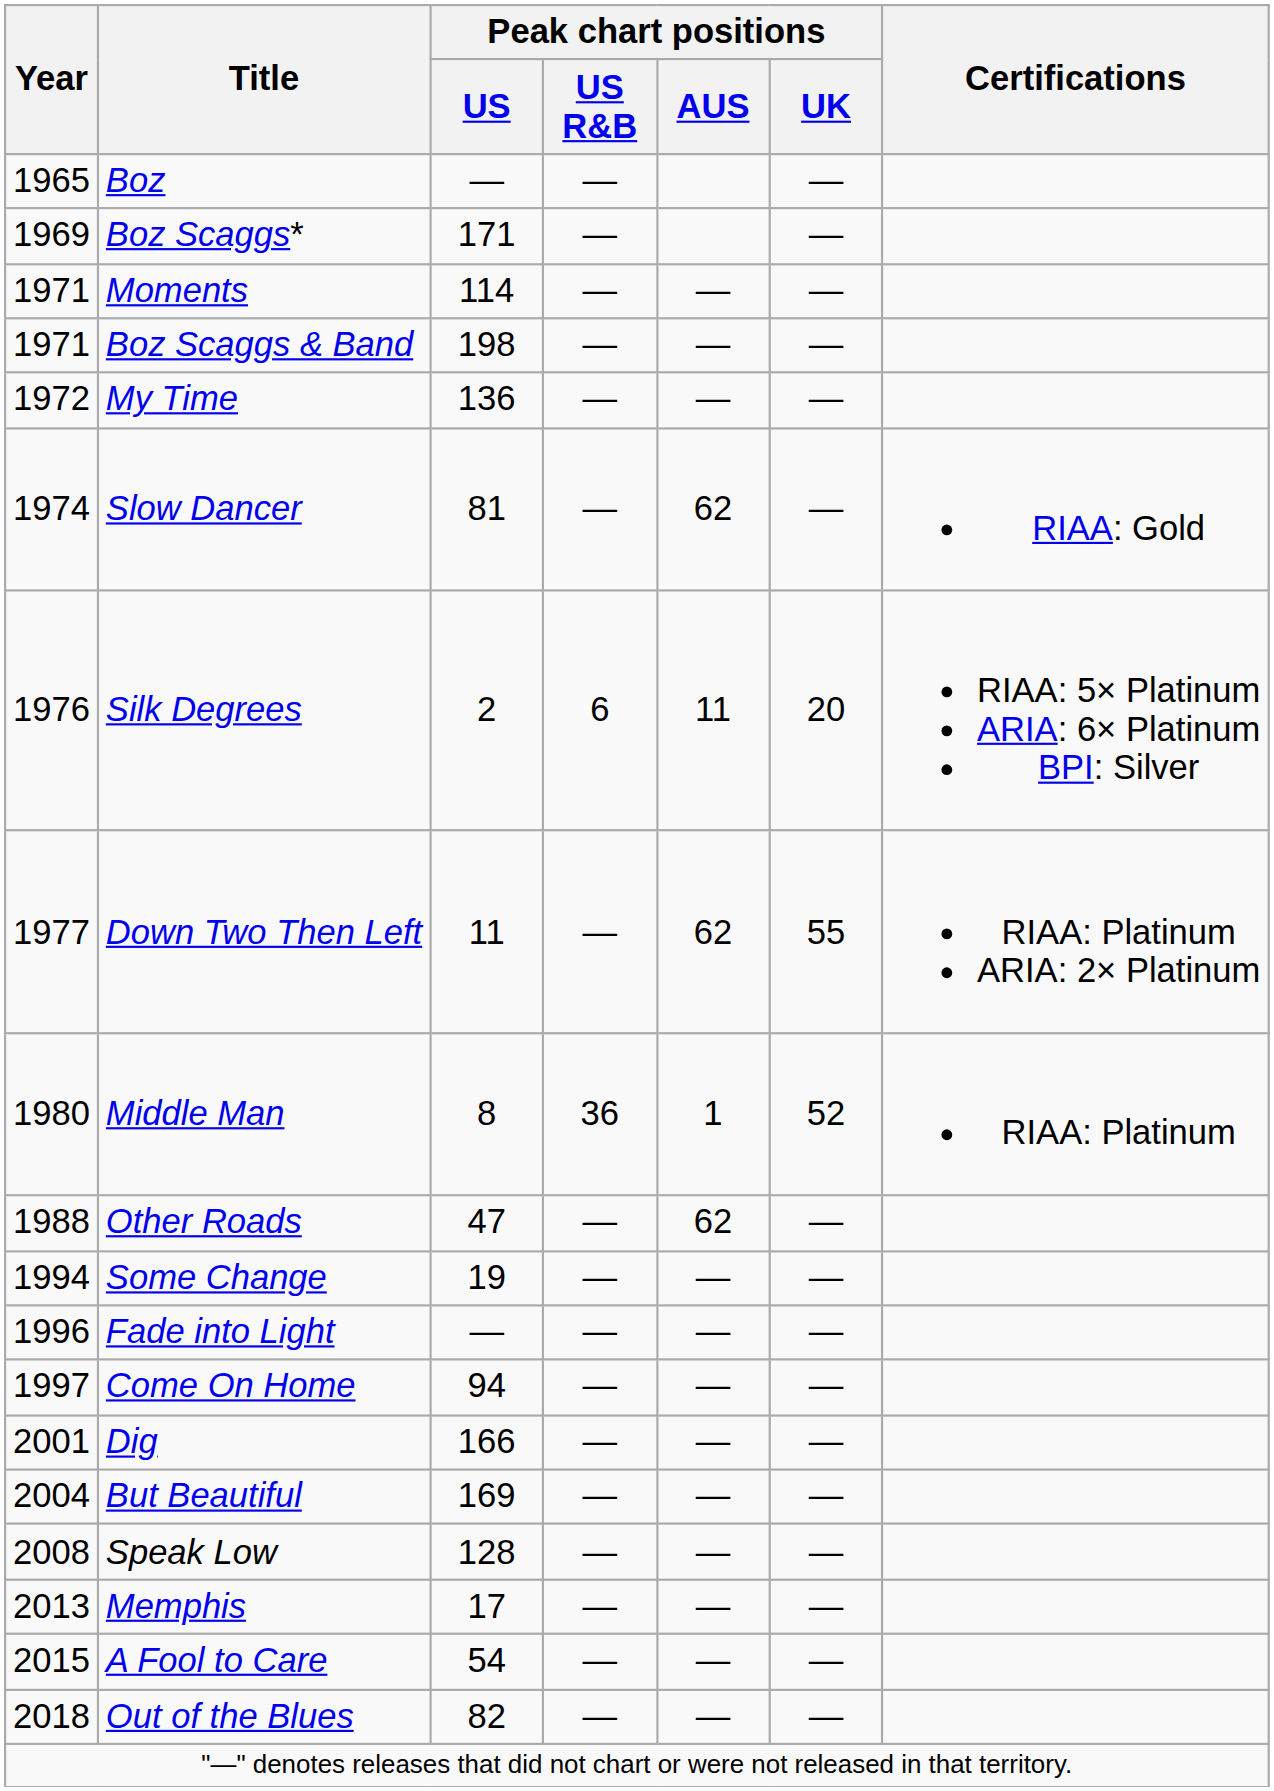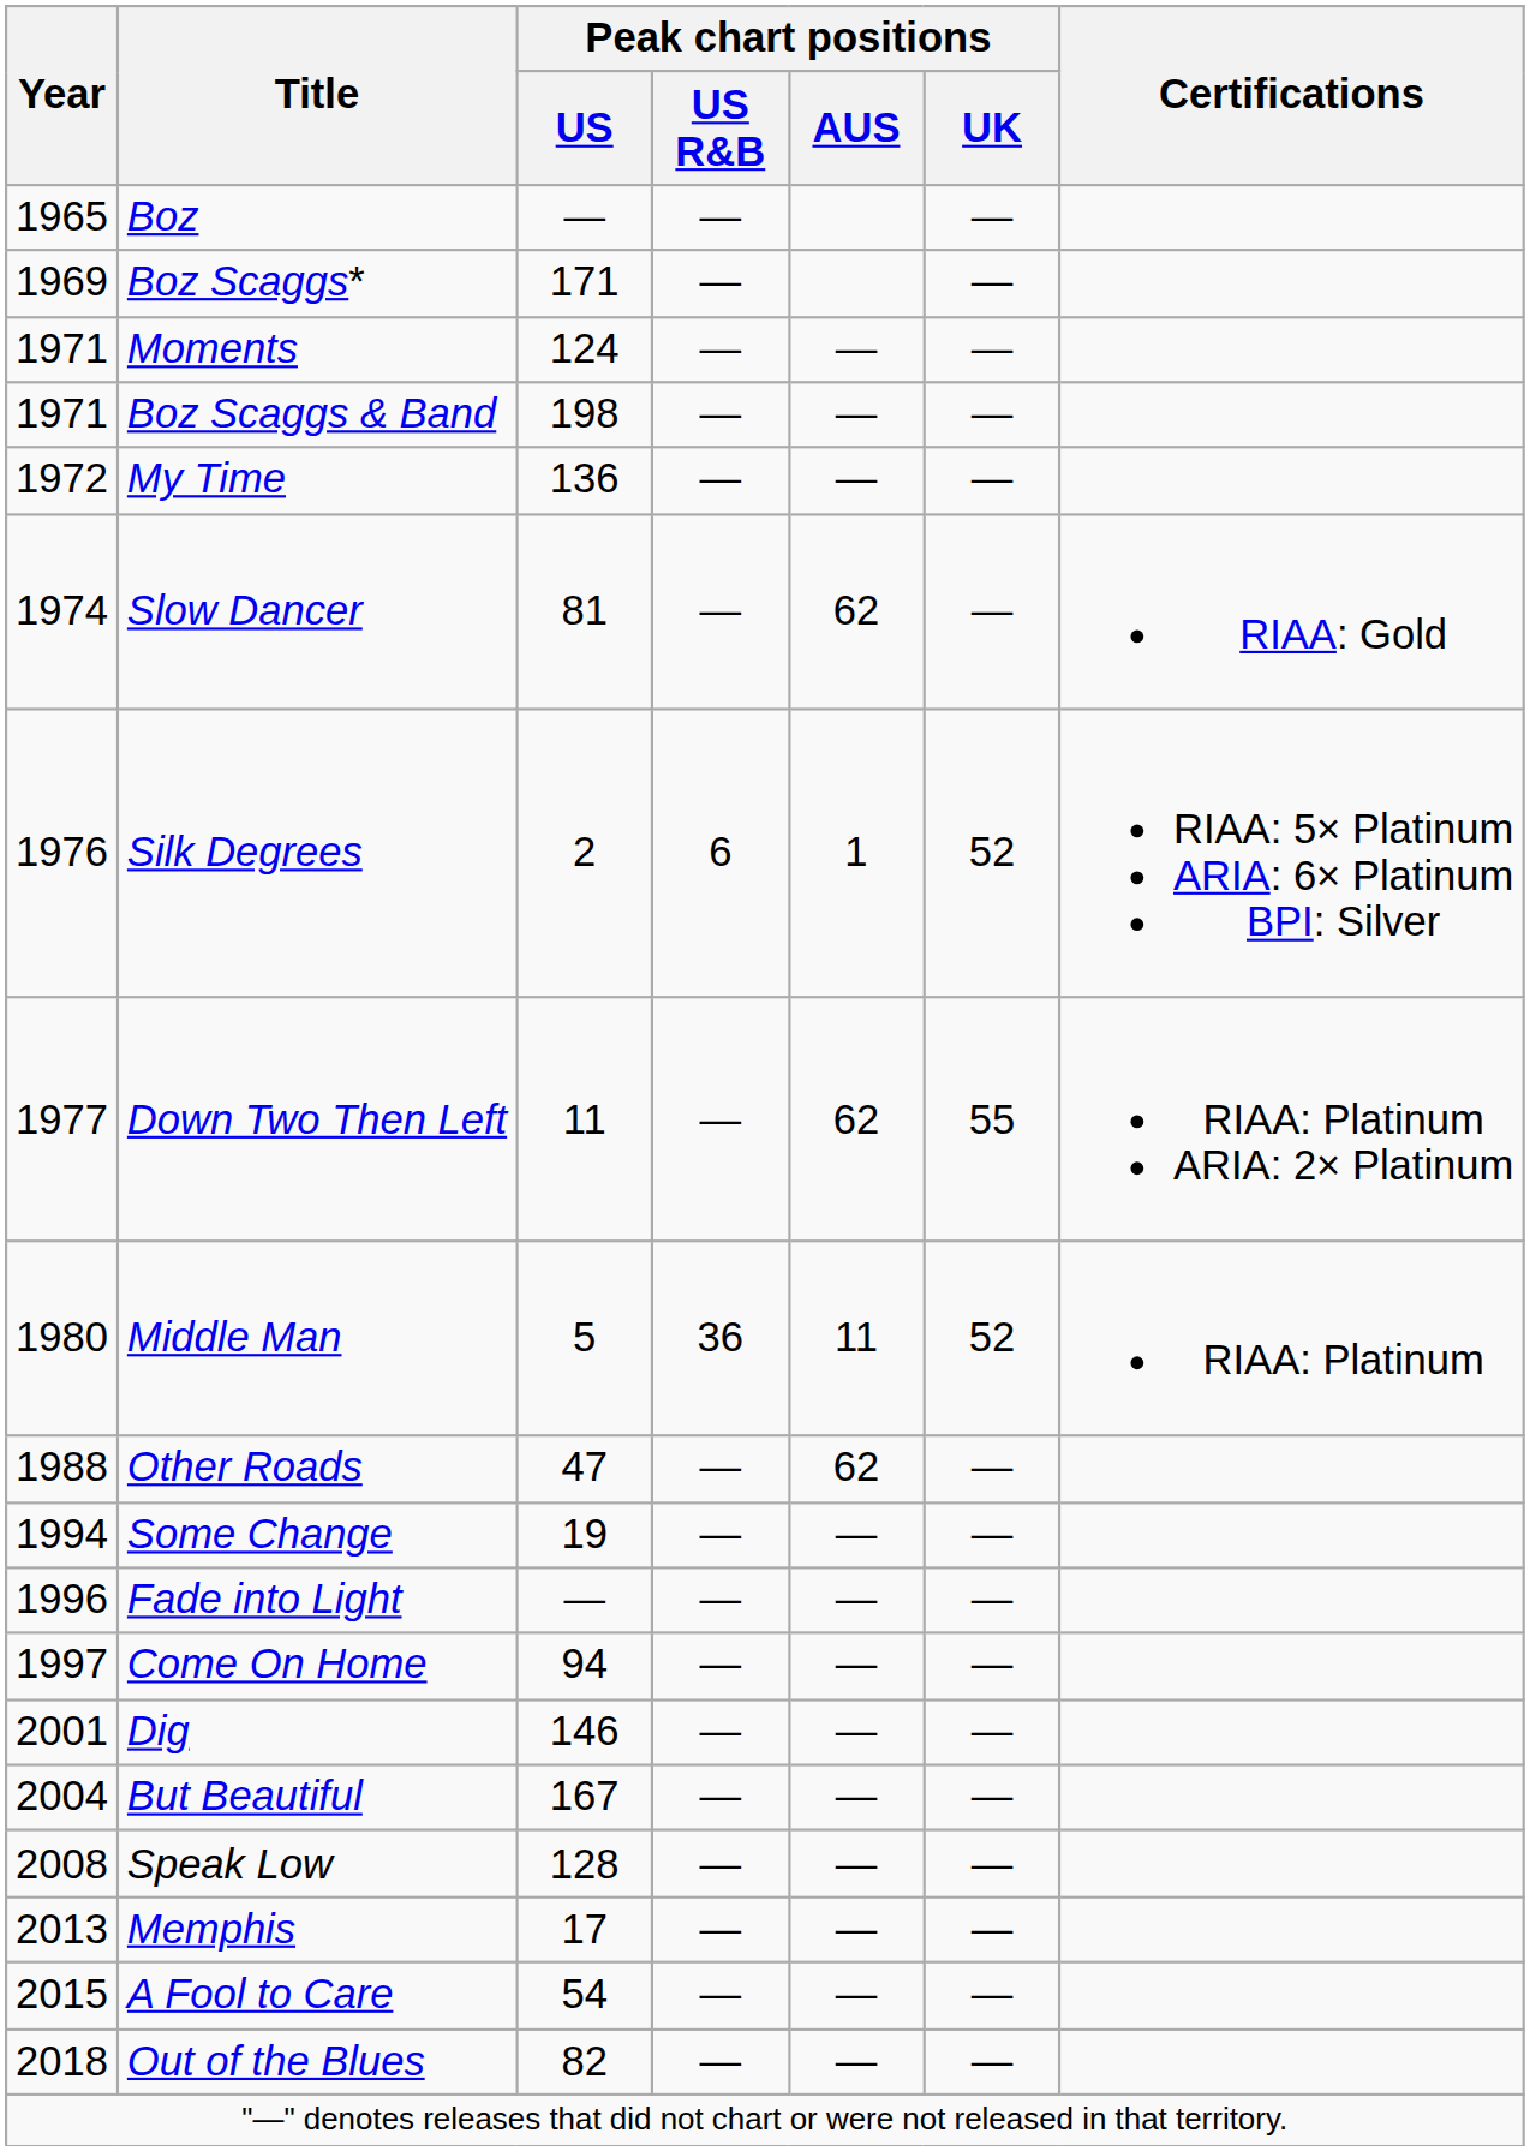 <table class="wikitable" style="text-align:center;">
 <tr>
 <th rowspan="2">Year</th>
 <th rowspan="2">Title</th>
 <th colspan="4">Peak chart positions</th>
 <th rowspan="2">Certifications</th>
 </tr>
 <tr>
 <th style="width:45px;"><a href='#'>US</a><br></th>
 <th style="width:45px;"><a href='#'>US<br>R&B</a><br></th>
 <th style="width:45px;"><a href='#'>AUS</a><br></th>
 <th style="width:45px;"><a href='#'>UK</a><br></th>
 </tr>
 <tr>
 <td>1965</td>
 <td align=left><em><a href='#'>Boz</a></em></td>
 <td>—</td>
 <td>—</td>
 <td></td>
 <td>—</td>
 <td></td>
 </tr>
 <tr>
 <td>1969</td>
 <td align=left><em><a href='#'>Boz Scaggs</a></em>*</td>
 <td>171</td>
 <td>—</td>
 <td></td>
 <td>—</td>
 <td></td>
 </tr>
 <tr>
 <td>1971</td>
 <td align=left><em><a href='#'>Moments</a></em></td>
-<td>114</td>
+<td>124</td>
 <td>—</td>
 <td>—</td>
 <td>—</td>
 <td></td>
 </tr>
 <tr>
 <td>1971</td>
 <td align=left><em><a href='#'>Boz Scaggs & Band</a></em></td>
 <td>198</td>
 <td>—</td>
 <td>—</td>
 <td>—</td>
 <td></td>
 </tr>
 <tr>
 <td>1972</td>
 <td align=left><em><a href='#'>My Time</a></em></td>
 <td>136</td>
 <td>—</td>
 <td>—</td>
 <td>—</td>
 <td></td>
 </tr>
 <tr>
 <td>1974</td>
 <td align=left><em><a href='#'>Slow Dancer</a></em></td>
 <td>81</td>
 <td>—</td>
 <td>62</td>
 <td>—</td>
 <td><br><ul><li><a href='#'>RIAA</a>: Gold</li></ul></td>
 </tr>
 <tr>
 <td>1976</td>
 <td align=left><em><a href='#'>Silk Degrees</a></em></td>
 <td>2</td>
 <td>6</td>
-<td>11</td>
-<td>20</td>
+<td>1</td>
+<td>52</td>
 <td><br><ul><li>RIAA: 5× Platinum</li><li><a href='#'>ARIA</a>: 6× Platinum</li><li><a href='#'>BPI</a>: Silver</li></ul></td>
 </tr>
 <tr>
 <td>1977</td>
 <td align=left><em><a href='#'>Down Two Then Left</a></em></td>
 <td>11</td>
 <td>—</td>
 <td>62</td>
 <td>55</td>
 <td><br><ul><li>RIAA: Platinum</li><li>ARIA: 2× Platinum</li></ul></td>
 </tr>
 <tr>
 <td>1980</td>
 <td align=left><em><a href='#'>Middle Man</a></em></td>
-<td>8</td>
+<td>5</td>
 <td>36</td>
-<td>1</td>
+<td>11</td>
 <td>52</td>
 <td><br><ul><li>RIAA: Platinum</li></ul></td>
 </tr>
 <tr>
 <td>1988</td>
 <td align=left><em><a href='#'>Other Roads</a></em></td>
 <td>47</td>
 <td>—</td>
 <td>62</td>
 <td>—</td>
 <td></td>
 </tr>
 <tr>
 <td>1994</td>
 <td align=left><em><a href='#'>Some Change</a></em></td>
 <td>19</td>
 <td>—</td>
 <td>—</td>
 <td>—</td>
 <td></td>
 </tr>
 <tr>
 <td>1996</td>
 <td align=left><em><a href='#'>Fade into Light</a></em></td>
 <td>—</td>
 <td>—</td>
 <td>—</td>
 <td>—</td>
 <td></td>
 </tr>
 <tr>
 <td>1997</td>
 <td align=left><em><a href='#'>Come On Home</a></em></td>
 <td>94</td>
 <td>—</td>
 <td>—</td>
 <td>—</td>
 <td></td>
 </tr>
 <tr>
 <td>2001</td>
 <td align=left><em><a href='#'>Dig</a></em></td>
-<td>166</td>
+<td>146</td>
 <td>—</td>
 <td>—</td>
 <td>—</td>
 <td></td>
 </tr>
 <tr>
 <td>2004</td>
 <td align=left><em><a href='#'>But Beautiful</a></em></td>
-<td>169</td>
+<td>167</td>
 <td>—</td>
 <td>—</td>
 <td>—</td>
 <td></td>
 </tr>
 <tr>
 <td>2008</td>
 <td align=left><em>Speak Low</em></td>
 <td>128</td>
 <td>—</td>
 <td>—</td>
 <td>—</td>
 <td></td>
 </tr>
 <tr>
 <td>2013</td>
 <td align=left><em><a href='#'>Memphis</a></em></td>
 <td>17</td>
 <td>—</td>
 <td>—</td>
 <td>—</td>
 <td></td>
 </tr>
 <tr>
 <td>2015</td>
 <td align=left><em><a href='#'>A Fool to Care</a></em></td>
 <td>54</td>
 <td>—</td>
 <td>—</td>
 <td>—</td>
 <td></td>
 </tr>
 <tr>
 <td>2018</td>
 <td align=left><em><a href='#'>Out of the Blues</a></em></td>
 <td>82</td>
 <td>—</td>
 <td>—</td>
 <td>—</td>
 <td></td>
 </tr>
 <tr>
 <td colspan="9" style="text-align:center; font-size:9pt;">"—" denotes releases that did not chart or were not released in that territory.</td>
 </tr>
 </table>
